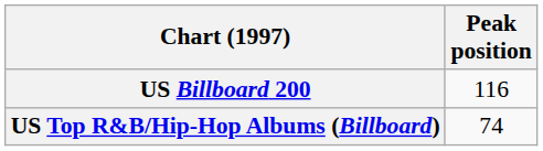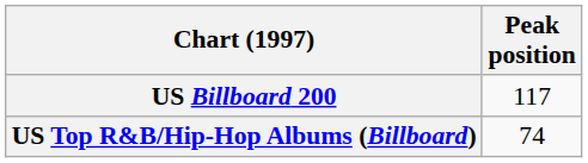 <table class="wikitable sortable plainrowheaders" style="text-align:center">
 <tr>
 <th scope="col">Chart (1997)</th>
 <th scope="col">Peak<br> position</th>
 </tr>
 <tr>
 <th scope="row">US <a href='#'><em>Billboard</em> 200</a></th>
-<td>116</td>
+<td>117</td>
 </tr>
 <tr>
 <th scope="row">US <a href='#'>Top R&B/Hip-Hop Albums</a> (<em><a href='#'>Billboard</a></em>)</th>
 <td>74</td>
 </tr>
 </table>
